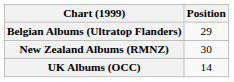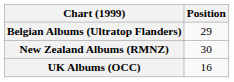 <table class="wikitable sortable plainrowheaders" style="text-align:center">
 <tr>
 <th scope="col">Chart (1999)</th>
 <th scope="col">Position</th>
 </tr>
 <tr>
 <th scope="row">Belgian Albums (Ultratop Flanders)</th>
 <td>29</td>
 </tr>
 <tr>
 <th scope="row">New Zealand Albums (RMNZ)</th>
 <td>30</td>
 </tr>
 <tr>
 <th scope="row">UK Albums (OCC)</th>
-<td>14</td>
+<td>16</td>
 </tr>
 </table>
